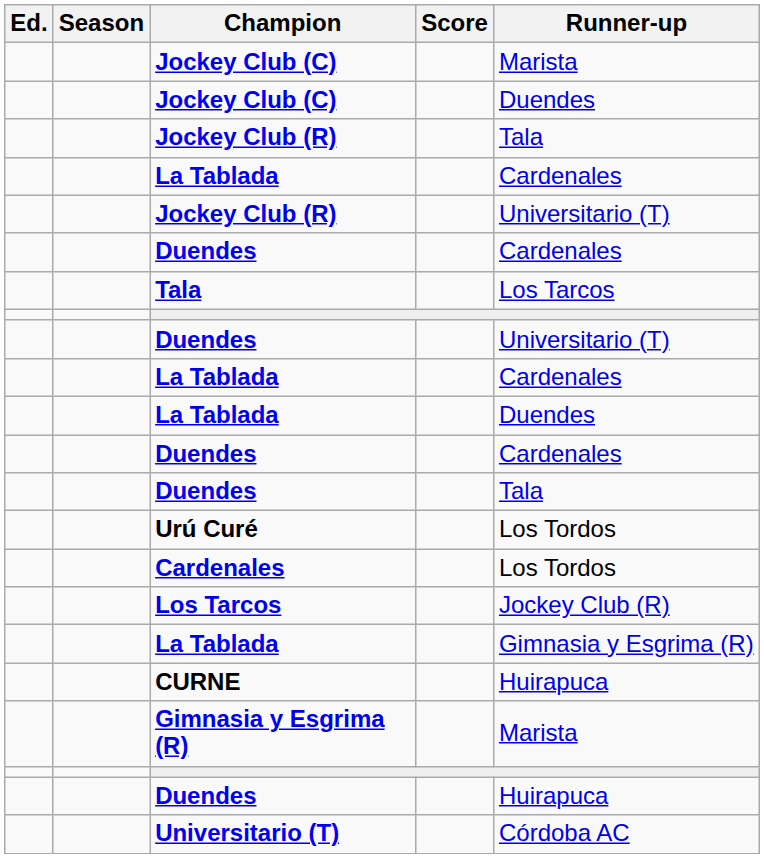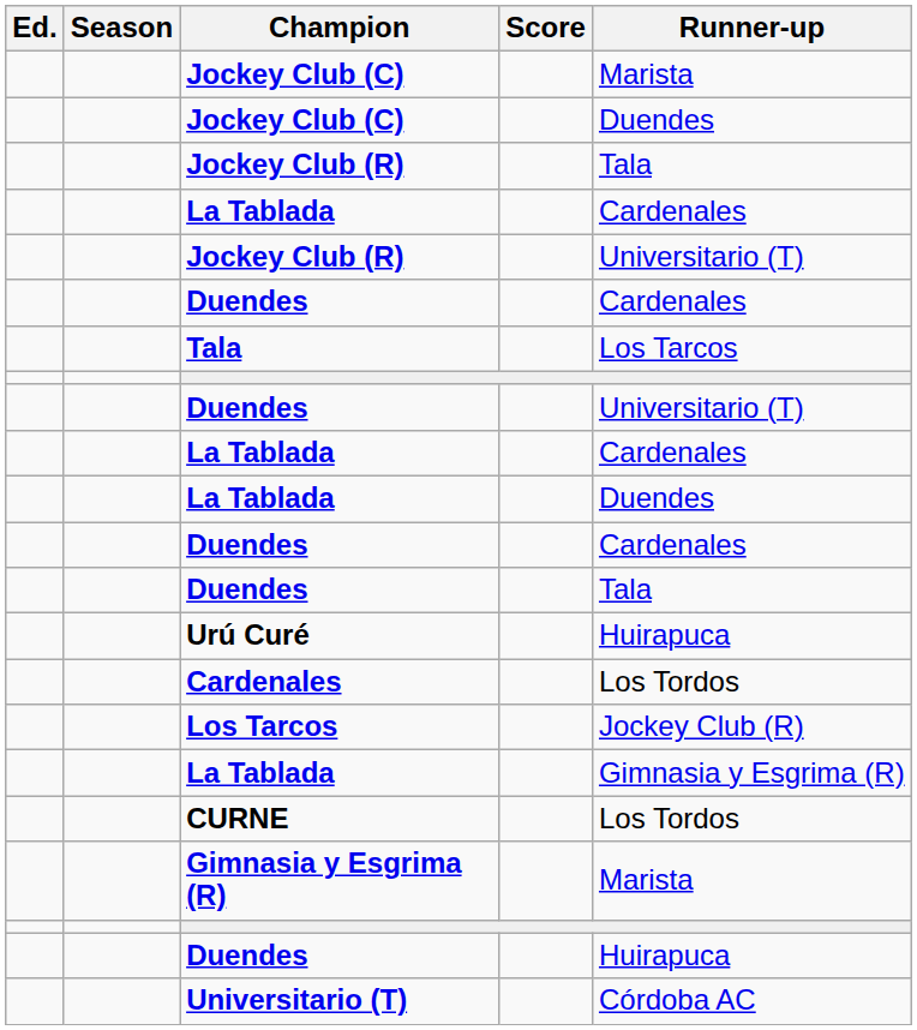 <table class="wikitable sortable" style="width: ;">
 <tr>
 <th>Ed.</th>
 <th>Season</th>
 <th width=170px>Champion</th>
 <th>Score</th>
 <th width=170px>Runner-up</th>
 </tr>
 <tr>
 <td></td>
 <td></td>
 <td><strong><a href='#'>Jockey Club (C)</a></strong> </td>
 <td></td>
 <td><a href='#'>Marista</a></td>
 </tr>
 <tr>
 <td></td>
 <td></td>
 <td><strong><a href='#'>Jockey Club (C)</a></strong> </td>
 <td></td>
 <td><a href='#'>Duendes</a></td>
 </tr>
 <tr>
 <td></td>
 <td></td>
 <td><strong><a href='#'>Jockey Club (R)</a></strong> </td>
 <td></td>
 <td><a href='#'>Tala</a></td>
 </tr>
 <tr>
 <td></td>
 <td></td>
 <td><strong><a href='#'>La Tablada</a></strong> </td>
 <td></td>
 <td><a href='#'>Cardenales</a></td>
 </tr>
 <tr>
 <td></td>
 <td></td>
 <td><strong><a href='#'>Jockey Club (R)</a></strong> </td>
 <td></td>
 <td><a href='#'>Universitario (T)</a></td>
 </tr>
 <tr>
 <td></td>
 <td></td>
 <td><strong><a href='#'>Duendes</a></strong> </td>
 <td></td>
 <td><a href='#'>Cardenales</a></td>
 </tr>
 <tr>
 <td></td>
 <td></td>
 <td><strong><a href='#'>Tala</a></strong> </td>
 <td></td>
 <td><a href='#'>Los Tarcos</a></td>
 </tr>
 <tr>
 <td></td>
 <td></td>
 <td colspan=3 style=background:#efefef></td>
 </tr>
 <tr>
 <td></td>
 <td></td>
 <td><strong><a href='#'>Duendes</a></strong> </td>
 <td></td>
 <td><a href='#'>Universitario (T)</a></td>
 </tr>
 <tr>
 <td></td>
 <td></td>
 <td><strong><a href='#'>La Tablada</a></strong> </td>
 <td></td>
 <td><a href='#'>Cardenales</a></td>
 </tr>
 <tr>
 <td></td>
 <td></td>
 <td><strong><a href='#'>La Tablada</a></strong> </td>
 <td></td>
 <td><a href='#'>Duendes</a></td>
 </tr>
 <tr>
 <td></td>
 <td></td>
 <td><strong><a href='#'>Duendes</a></strong> </td>
 <td></td>
 <td><a href='#'>Cardenales</a></td>
 </tr>
 <tr>
 <td></td>
 <td></td>
 <td><strong><a href='#'>Duendes</a></strong> </td>
 <td></td>
 <td><a href='#'>Tala</a></td>
 </tr>
 <tr>
 <td></td>
 <td></td>
 <td><strong>Urú Curé</strong> </td>
 <td></td>
-<td>Los Tordos</td>
+<td><a href='#'>Huirapuca</a></td>
 </tr>
 <tr>
 <td></td>
 <td></td>
 <td><strong><a href='#'>Cardenales</a></strong> </td>
 <td></td>
 <td>Los Tordos</td>
 </tr>
 <tr>
 <td></td>
 <td></td>
 <td><strong><a href='#'>Los Tarcos</a></strong> </td>
 <td></td>
 <td><a href='#'>Jockey Club (R)</a></td>
 </tr>
 <tr>
 <td></td>
 <td></td>
 <td><strong><a href='#'>La Tablada</a></strong> </td>
 <td></td>
 <td><a href='#'>Gimnasia y Esgrima (R)</a></td>
 </tr>
 <tr>
 <td></td>
 <td></td>
 <td><strong>CURNE</strong> </td>
 <td></td>
-<td><a href='#'>Huirapuca</a></td>
+<td>Los Tordos</td>
 </tr>
 <tr>
 <td></td>
 <td></td>
 <td><strong><a href='#'>Gimnasia y Esgrima (R)</a></strong> </td>
 <td></td>
 <td><a href='#'>Marista</a></td>
 </tr>
 <tr>
 <td></td>
 <td></td>
 <td colspan=3 style=background:#efefef></td>
 </tr>
 <tr>
 <td></td>
 <td></td>
 <td><strong><a href='#'>Duendes</a></strong> </td>
 <td></td>
 <td><a href='#'>Huirapuca</a></td>
 </tr>
 <tr>
 <td></td>
 <td></td>
 <td><strong><a href='#'>Universitario (T)</a></strong> </td>
 <td></td>
 <td><a href='#'>Córdoba AC</a></td>
 </tr>
 </table>
